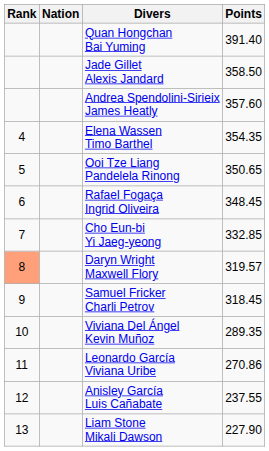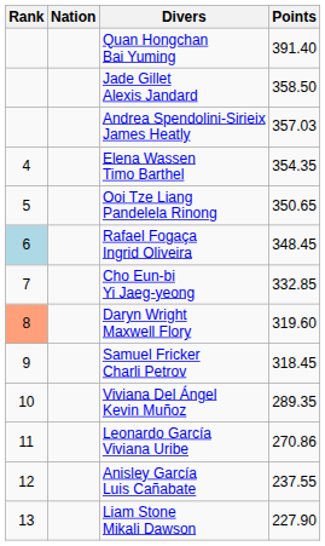 <table class="wikitable sortable" style="text-align:center">
 <tr>
 <th>Rank</th>
 <th>Nation</th>
 <th>Divers</th>
 <th>Points</th>
 </tr>
 <tr>
 <td></td>
 <td align=left></td>
 <td align=left><a href='#'>Quan Hongchan</a><br><a href='#'>Bai Yuming</a></td>
 <td>391.40</td>
 </tr>
 <tr>
 <td></td>
 <td align=left></td>
 <td align=left><a href='#'>Jade Gillet</a><br><a href='#'>Alexis Jandard</a></td>
 <td>358.50</td>
 </tr>
 <tr>
 <td></td>
 <td align=left></td>
 <td align=left><a href='#'>Andrea Spendolini-Sirieix</a><br><a href='#'>James Heatly</a></td>
-<td>357.60</td>
+<td>357.03</td>
 </tr>
 <tr>
 <td>4</td>
 <td align=left></td>
 <td align=left><a href='#'>Elena Wassen</a><br><a href='#'>Timo Barthel</a></td>
 <td>354.35</td>
 </tr>
 <tr>
 <td>5</td>
 <td align=left></td>
 <td align=left><a href='#'>Ooi Tze Liang</a><br><a href='#'>Pandelela Rinong</a></td>
 <td>350.65</td>
 </tr>
 <tr>
-<td>6</td>
+<td style="background: lightblue;">6</td>
 <td align=left></td>
 <td align=left><a href='#'>Rafael Fogaça</a><br><a href='#'>Ingrid Oliveira</a></td>
 <td>348.45</td>
 </tr>
 <tr>
 <td>7</td>
 <td align=left></td>
 <td align=left><a href='#'>Cho Eun-bi</a><br><a href='#'>Yi Jaeg-yeong</a></td>
 <td>332.85</td>
 </tr>
 <tr>
 <td style="background: lightsalmon;">8</td>
 <td align=left></td>
 <td align=left><a href='#'>Daryn Wright</a><br><a href='#'>Maxwell Flory</a></td>
-<td>319.57</td>
+<td>319.60</td>
 </tr>
 <tr>
 <td>9</td>
 <td align=left></td>
 <td align=left><a href='#'>Samuel Fricker</a><br><a href='#'>Charli Petrov</a></td>
 <td>318.45</td>
 </tr>
 <tr>
 <td>10</td>
 <td align=left></td>
 <td align=left><a href='#'>Viviana Del Ángel</a><br><a href='#'>Kevin Muñoz</a></td>
 <td>289.35</td>
 </tr>
 <tr>
 <td>11</td>
 <td align=left></td>
 <td align=left><a href='#'>Leonardo García</a><br><a href='#'>Viviana Uribe</a></td>
 <td>270.86</td>
 </tr>
 <tr>
 <td>12</td>
 <td align=left></td>
 <td align=left><a href='#'>Anisley García</a><br><a href='#'>Luis Cañabate</a></td>
 <td>237.55</td>
 </tr>
 <tr>
 <td>13</td>
 <td align=left></td>
 <td align=left><a href='#'>Liam Stone</a><br><a href='#'>Mikali Dawson</a></td>
 <td>227.90</td>
 </tr>
 </table>
